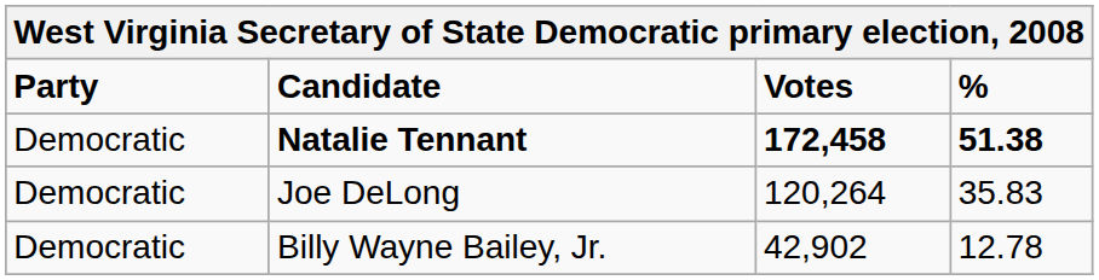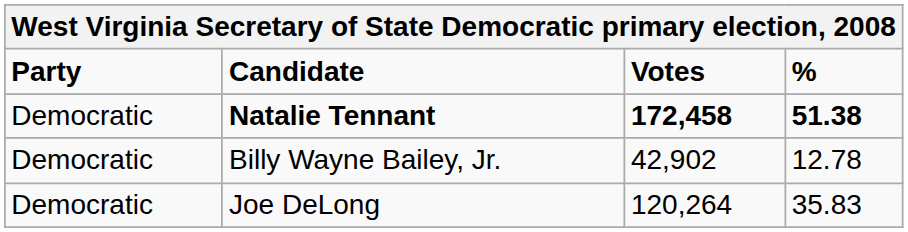 <table class="wikitable">
 <tr>
 <th colspan="4">West Virginia Secretary of State Democratic primary election, 2008</th>
 </tr>
 <tr>
 <td><strong>Party</strong></td>
 <td><strong>Candidate</strong></td>
 <td><strong>Votes</strong></td>
 <td><strong>%</strong></td>
 </tr>
 <tr>
 <td>Democratic</td>
 <td><strong>Natalie Tennant</strong></td>
 <td><strong>172,458</strong></td>
 <td><strong>51.38</strong></td>
 </tr>
 <tr>
 <td>Democratic</td>
+<td>Billy Wayne Bailey, Jr.</td>
+<td>42,902</td>
+<td>12.78</td>
+</tr>
+<tr>
+<td>Democratic</td>
 <td>Joe DeLong</td>
 <td>120,264</td>
 <td>35.83</td>
 </tr>
-<tr>
-<td>Democratic</td>
-<td>Billy Wayne Bailey, Jr.</td>
-<td>42,902</td>
-<td>12.78</td>
-</tr>
 </table>
